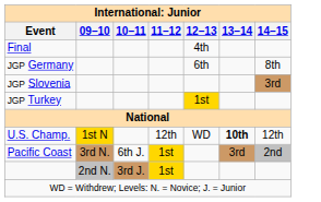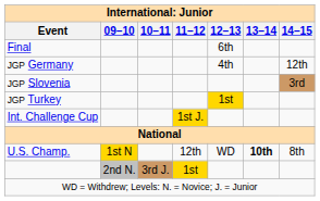 <table class="wikitable" style="text-align:center">
 <tr>
 <th style="background-color: #ffdead; " colspan=7 align=center><strong>International: Junior</strong></th>
 </tr>
 <tr>
 <th>Event</th>
 <th><a href='#'>09–10</a></th>
 <th><a href='#'>10–11</a></th>
 <th><a href='#'>11–12</a></th>
 <th><a href='#'>12–13</a></th>
 <th><a href='#'>13–14</a></th>
 <th><a href='#'>14–15</a></th>
 </tr>
 <tr>
 <td align=left> <a href='#'>Final</a></td>
 <td></td>
 <td></td>
 <td></td>
-<td>4th</td>
+<td>6th</td>
 <td></td>
 <td></td>
 </tr>
 <tr>
 <td align=left><small>JGP</small> <a href='#'>Germany</a></td>
 <td></td>
 <td></td>
 <td></td>
-<td>6th</td>
+<td>4th</td>
 <td></td>
-<td>8th</td>
+<td>12th</td>
 </tr>
 <tr>
 <td align=left><small>JGP</small> <a href='#'>Slovenia</a></td>
 <td></td>
 <td></td>
 <td></td>
 <td></td>
 <td></td>
 <td bgcolor=cc9966>3rd</td>
 </tr>
 <tr>
 <td align=left><small>JGP</small> <a href='#'>Turkey</a></td>
 <td></td>
 <td></td>
 <td></td>
 <td bgcolor=gold>1st</td>
 <td></td>
 <td></td>
 </tr>
 <tr>
+<td align=left><a href='#'>Int. Challenge Cup</a></td>
+<td></td>
+<td></td>
+<td bgcolor=gold>1st J.</td>
+<td></td>
+<td></td>
+<td></td>
+</tr>
+<tr>
 <th style="background-color: #ffdead; " colspan=7 align=center><strong>National</strong></th>
 </tr>
 <tr>
 <td align=left><a href='#'>U.S. Champ.</a></td>
 <td bgcolor=gold>1st N</td>
 <td></td>
 <td>12th</td>
 <td>WD</td>
 <td><strong>10th</strong></td>
-<td>12th</td>
-</tr>
-<tr>
-<td align=left><a href='#'>Pacific Coast</a></td>
-<td bgcolor=cc9966>3rd N.</td>
-<td>6th J.</td>
-<td bgcolor=gold>1st</td>
-<td></td>
-<td bgcolor=cc9966>3rd</td>
-<td bgcolor=silver>2nd</td>
+<td>8th</td>
 </tr>
 <tr>
 <td align=left></td>
 <td bgcolor=silver>2nd N.</td>
 <td bgcolor=cc9966>3rd J.</td>
 <td bgcolor=gold>1st</td>
 <td></td>
 <td></td>
 <td></td>
 </tr>
 <tr>
 <td colspan=7 align=center><small> WD = Withdrew; Levels: N. = Novice; J. = Junior </small></td>
 </tr>
 </table>
